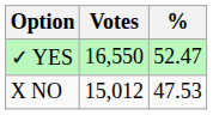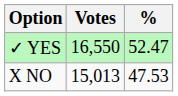 <table class="wikitable">
 <tr>
 <th>Option</th>
 <th>Votes</th>
 <th>%</th>
 </tr>
 <tr>
 <td style=background:#bbf8be>✓ YES</td>
 <td style=background:#bbf8be>16,550</td>
 <td style=background:#bbf8be>52.47</td>
 </tr>
 <tr>
 <td>X NO</td>
-<td>15,012</td>
+<td>15,013</td>
 <td>47.53</td>
 </tr>
 </table>
